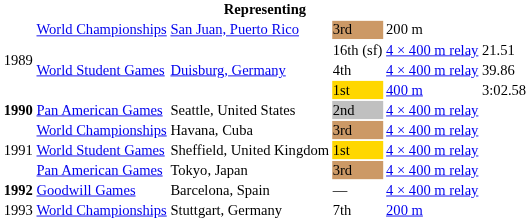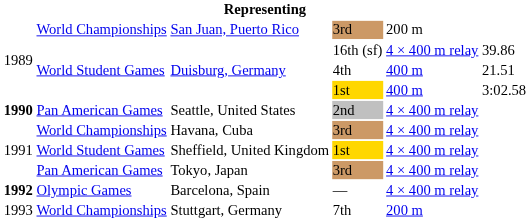 <table>
 <tr>
 <th colspan="6">Representing </th>
 </tr>
 <tr>
 <td rowspan=4>1989</td>
 <td><a href='#'>World Championships</a></td>
 <td><a href='#'>San Juan, Puerto Rico</a></td>
 <td bgcolor=cc9966>3rd</td>
 <td>200 m</td>
 <td></td>
 </tr>
 <tr>
 <td rowspan=3><a href='#'>World Student Games</a></td>
 <td rowspan=3><a href='#'>Duisburg, Germany</a></td>
 <td>16th (sf)</td>
 <td><a href='#'>4 × 400 m relay</a></td>
-<td>21.51</td>
+<td>39.86</td>
 </tr>
 <tr>
 <td>4th</td>
-<td><a href='#'>4 × 400 m relay</a></td>
-<td>39.86</td>
+<td><a href='#'>400 m</a></td>
+<td>21.51</td>
 </tr>
 <tr>
 <td bgcolor=gold>1st</td>
 <td><a href='#'>400 m</a></td>
 <td>3:02.58</td>
 </tr>
 <tr>
 <td><strong>1990</strong></td>
 <td><a href='#'>Pan American Games</a></td>
 <td>Seattle, United States</td>
 <td bgcolor=silver>2nd</td>
 <td><a href='#'>4 × 400 m relay</a></td>
 <td></td>
 </tr>
 <tr>
 <td rowspan=3>1991</td>
 <td><a href='#'>World Championships</a></td>
 <td>Havana, Cuba</td>
 <td bgcolor=cc9966>3rd</td>
 <td><a href='#'>4 × 400 m relay</a></td>
 <td></td>
 </tr>
 <tr>
 <td><a href='#'>World Student Games</a></td>
 <td>Sheffield, United Kingdom</td>
 <td bgcolor=gold>1st</td>
 <td><a href='#'>4 × 400 m relay</a></td>
 <td></td>
 </tr>
 <tr>
 <td><a href='#'>Pan American Games</a></td>
 <td>Tokyo, Japan</td>
 <td bgcolor=cc9966>3rd</td>
 <td><a href='#'>4 × 400 m relay</a></td>
 <td></td>
 </tr>
 <tr>
 <td><strong>1992</strong></td>
-<td><a href='#'>Goodwill Games</a></td>
+<td><a href='#'>Olympic Games</a></td>
 <td>Barcelona, Spain</td>
 <td>—</td>
 <td><a href='#'>4 × 400 m relay</a></td>
 <td></td>
 </tr>
 <tr>
 <td>1993</td>
 <td><a href='#'>World Championships</a></td>
 <td>Stuttgart, Germany</td>
 <td>7th</td>
 <td><a href='#'>200 m</a></td>
 <td></td>
 </tr>
 </table>
